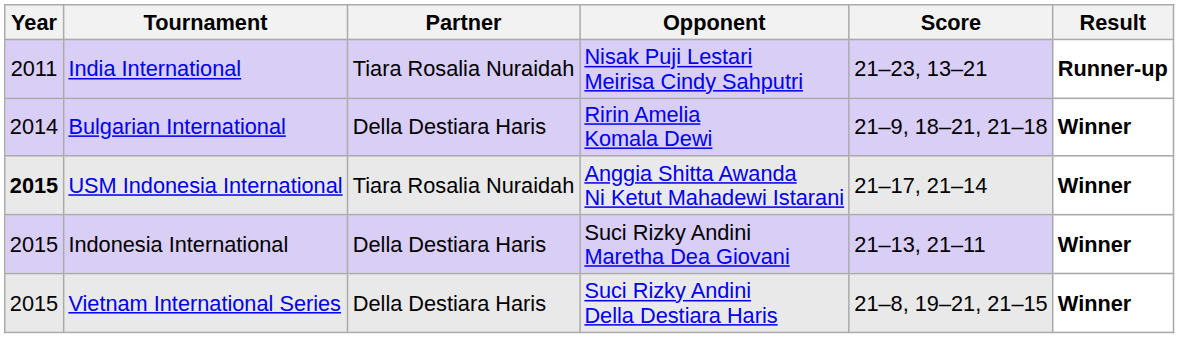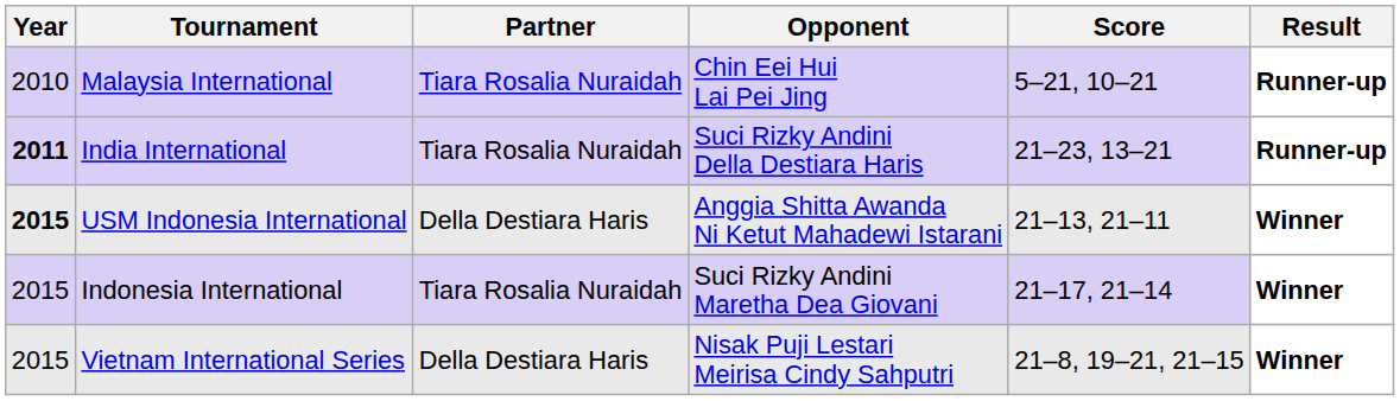 <table class="sortable wikitable" style="font-size: 90%;">
 <tr>
 <th>Year</th>
 <th>Tournament</th>
 <th>Partner</th>
 <th>Opponent</th>
 <th>Score</th>
 <th>Result</th>
 </tr>
 <tr style="background:#D8CEF6">
-<td align="center">2011</td>
-<td align="left"><a href='#'>India International</a></td>
-<td align="left"> Tiara Rosalia Nuraidah</td>
-<td align="left"> <a href='#'>Nisak Puji Lestari</a> <br>  <a href='#'>Meirisa Cindy Sahputri</a></td>
-<td align="left">21–23, 13–21</td>
+<td align="center">2010</td>
+<td align="left"><a href='#'>Malaysia International</a></td>
+<td align="left"> <a href='#'>Tiara Rosalia Nuraidah</a></td>
+<td align="left"> <a href='#'>Chin Eei Hui</a> <br>  <a href='#'>Lai Pei Jing</a></td>
+<td align="left">5–21, 10–21</td>
 <td style="text-align:left; background:white"> <strong>Runner-up</strong></td>
 </tr>
 <tr style="background:#D8CEF6">
-<td align="center">2014</td>
-<td align="left"><a href='#'>Bulgarian International</a></td>
-<td align="left"> Della Destiara Haris</td>
-<td align="left"> <a href='#'>Ririn Amelia</a> <br>  <a href='#'>Komala Dewi</a></td>
-<td align="left">21–9, 18–21, 21–18</td>
-<td style="text-align: left; background:white"> <strong>Winner</strong></td>
+<td align="center"><strong>2011</strong></td>
+<td align="left"><a href='#'>India International</a></td>
+<td align="left"> Tiara Rosalia Nuraidah</td>
+<td align="left"> <a href='#'>Suci Rizky Andini</a> <br>  <a href='#'>Della Destiara Haris</a></td>
+<td align="left">21–23, 13–21</td>
+<td style="text-align:left; background:white"> <strong>Runner-up</strong></td>
 </tr>
 <tr style="background:#E9E9E9">
 <td align="center"><strong>2015</strong></td>
 <td align="left"><a href='#'>USM Indonesia International</a></td>
-<td align="left"> Tiara Rosalia Nuraidah</td>
+<td align="left"> Della Destiara Haris</td>
 <td align="left"> <a href='#'>Anggia Shitta Awanda</a> <br>  <a href='#'>Ni Ketut Mahadewi Istarani</a></td>
-<td align="left">21–17, 21–14</td>
+<td align="left">21–13, 21–11</td>
 <td style="text-align: left; background:white"> <strong>Winner</strong></td>
 </tr>
 <tr style="background:#D8CEF6">
 <td align="center">2015</td>
 <td align="left">Indonesia International</td>
-<td align="left"> Della Destiara Haris</td>
+<td align="left"> Tiara Rosalia Nuraidah</td>
 <td align="left"> Suci Rizky Andini <br>  <a href='#'>Maretha Dea Giovani</a></td>
-<td align="left">21–13, 21–11</td>
+<td align="left">21–17, 21–14</td>
 <td style="text-align: left; background:white"> <strong>Winner</strong></td>
 </tr>
 <tr style="background:#E9E9E9">
 <td align="center">2015</td>
 <td align="left"><a href='#'>Vietnam International Series</a></td>
 <td align="left"> Della Destiara Haris</td>
-<td align="left"> <a href='#'>Suci Rizky Andini</a> <br>  <a href='#'>Della Destiara Haris</a></td>
+<td align="left"> <a href='#'>Nisak Puji Lestari</a> <br>  <a href='#'>Meirisa Cindy Sahputri</a></td>
 <td align="left">21–8, 19–21, 21–15</td>
 <td style="text-align: left; background:white"> <strong>Winner</strong></td>
 </tr>
 </table>
